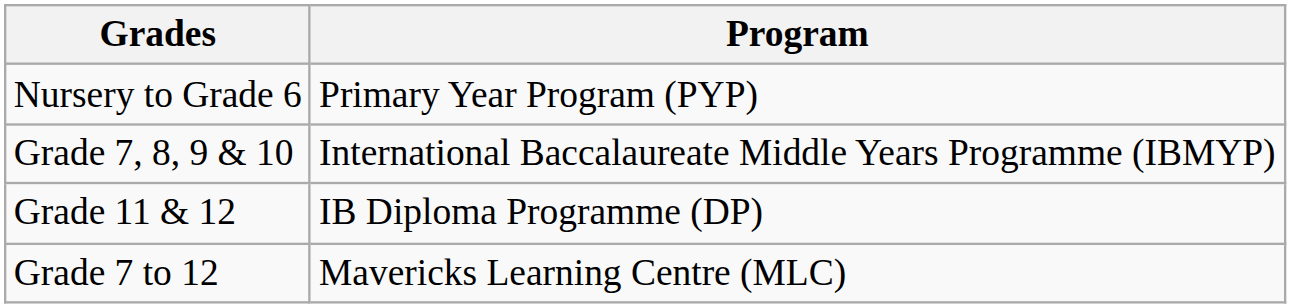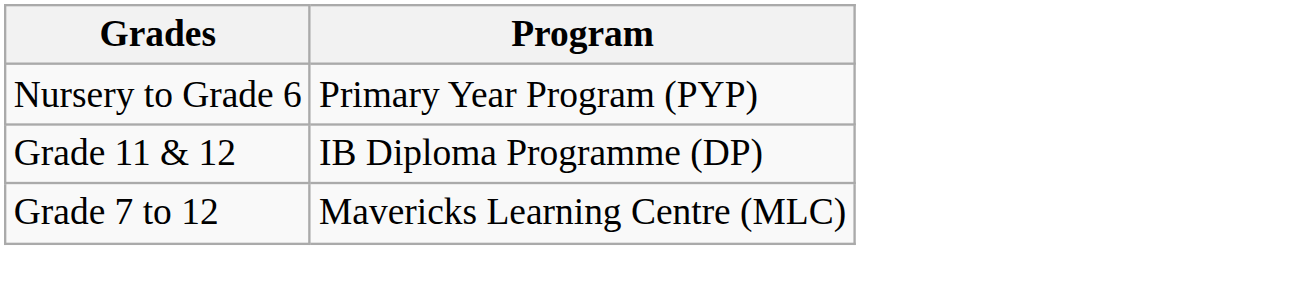 <table class="wikitable">
 <tr>
 <th>Grades</th>
 <th>Program</th>
 </tr>
 <tr>
 <td>Nursery to Grade 6</td>
 <td>Primary Year Program (PYP)</td>
 </tr>
 <tr>
-<td>Grade 7, 8, 9 & 10</td>
-<td>International Baccalaureate Middle Years Programme (IBMYP)</td>
-</tr>
-<tr>
 <td>Grade 11 & 12</td>
 <td>IB Diploma Programme (DP)</td>
 </tr>
 <tr>
 <td>Grade 7 to 12</td>
 <td>Mavericks Learning Centre (MLC)</td>
 </tr>
 </table>
